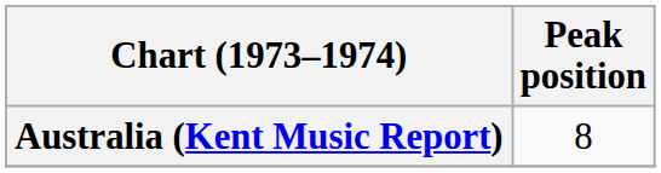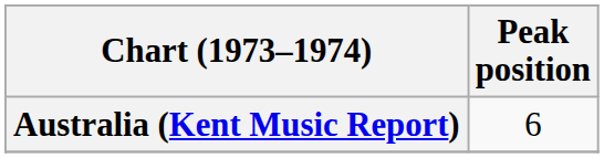 <table class="wikitable sortable plainrowheaders" style="text-align:center">
 <tr>
 <th scope="col">Chart (1973–1974)</th>
 <th scope="col">Peak<br>position</th>
 </tr>
 <tr>
 <th scope="row">Australia (<a href='#'>Kent Music Report</a>)</th>
-<td>8</td>
+<td>6</td>
 </tr>
 <tr>
 </tr>
 <tr>
 </tr>
 <tr>
 </tr>
 <tr>
 </tr>
 </table>
